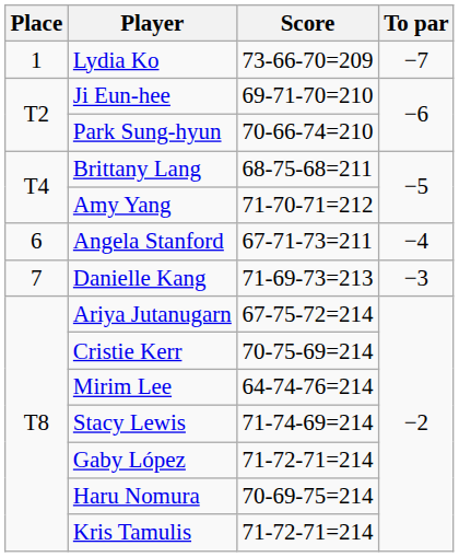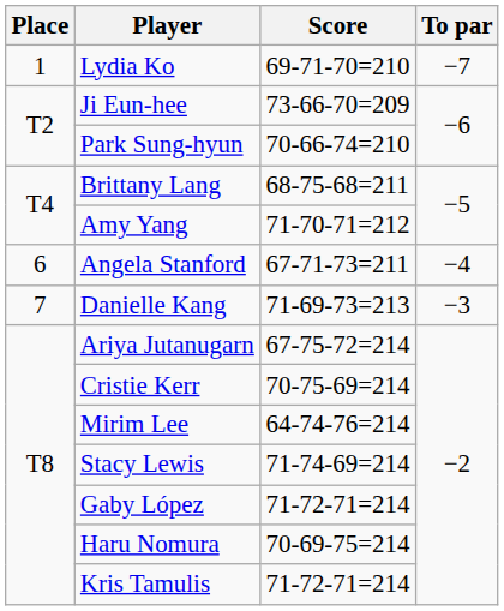 <table class="wikitable">
 <tr>
 <th>Place</th>
 <th>Player</th>
 <th>Score</th>
 <th>To par</th>
 </tr>
 <tr>
 <td align=center>1</td>
 <td> <a href='#'>Lydia Ko</a></td>
-<td>73-66-70=209</td>
+<td>69-71-70=210</td>
 <td align=center>−7</td>
 </tr>
 <tr>
 <td align=center rowspan=2>T2</td>
 <td> <a href='#'>Ji Eun-hee</a></td>
-<td>69-71-70=210</td>
+<td>73-66-70=209</td>
 <td align=center rowspan=2>−6</td>
 </tr>
 <tr>
 <td> <a href='#'>Park Sung-hyun</a></td>
 <td>70-66-74=210</td>
 </tr>
 <tr>
 <td align=center rowspan=2>T4</td>
 <td> <a href='#'>Brittany Lang</a></td>
 <td>68-75-68=211</td>
 <td align=center rowspan=2>−5</td>
 </tr>
 <tr>
 <td> <a href='#'>Amy Yang</a></td>
 <td>71-70-71=212</td>
 </tr>
 <tr>
 <td align=center>6</td>
 <td> <a href='#'>Angela Stanford</a></td>
 <td>67-71-73=211</td>
 <td align=center>−4</td>
 </tr>
 <tr>
 <td align=center>7</td>
 <td> <a href='#'>Danielle Kang</a></td>
 <td>71-69-73=213</td>
 <td align=center>−3</td>
 </tr>
 <tr>
 <td align=center rowspan=7>T8</td>
 <td> <a href='#'>Ariya Jutanugarn</a></td>
 <td>67-75-72=214</td>
 <td align=center rowspan=7>−2</td>
 </tr>
 <tr>
 <td> <a href='#'>Cristie Kerr</a></td>
 <td>70-75-69=214</td>
 </tr>
 <tr>
 <td> <a href='#'>Mirim Lee</a></td>
 <td>64-74-76=214</td>
 </tr>
 <tr>
 <td> <a href='#'>Stacy Lewis</a></td>
 <td>71-74-69=214</td>
 </tr>
 <tr>
 <td> <a href='#'>Gaby López</a></td>
 <td>71-72-71=214</td>
 </tr>
 <tr>
 <td> <a href='#'>Haru Nomura</a></td>
 <td>70-69-75=214</td>
 </tr>
 <tr>
 <td> <a href='#'>Kris Tamulis</a></td>
 <td>71-72-71=214</td>
 </tr>
 </table>
